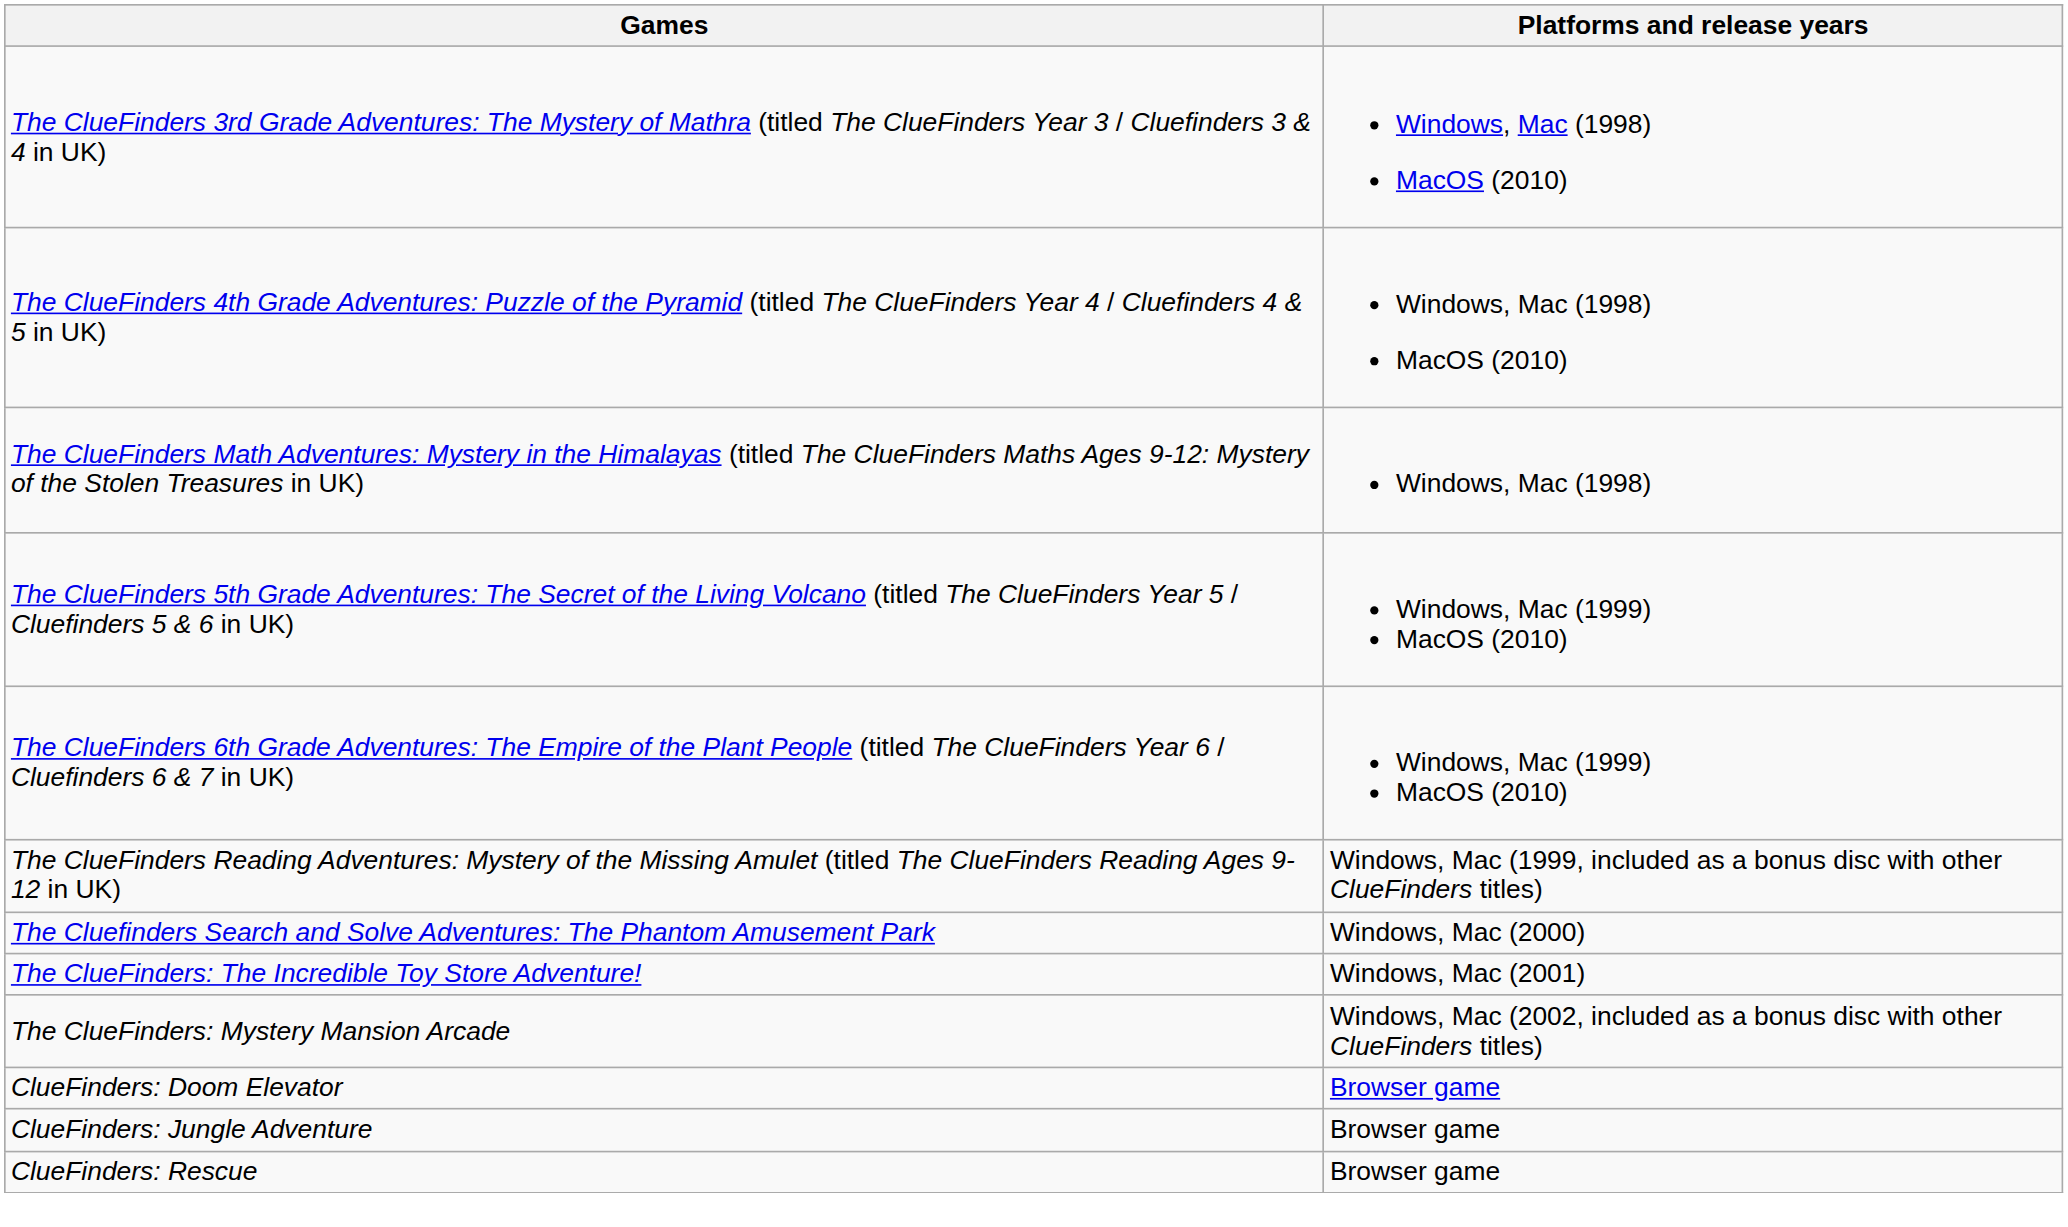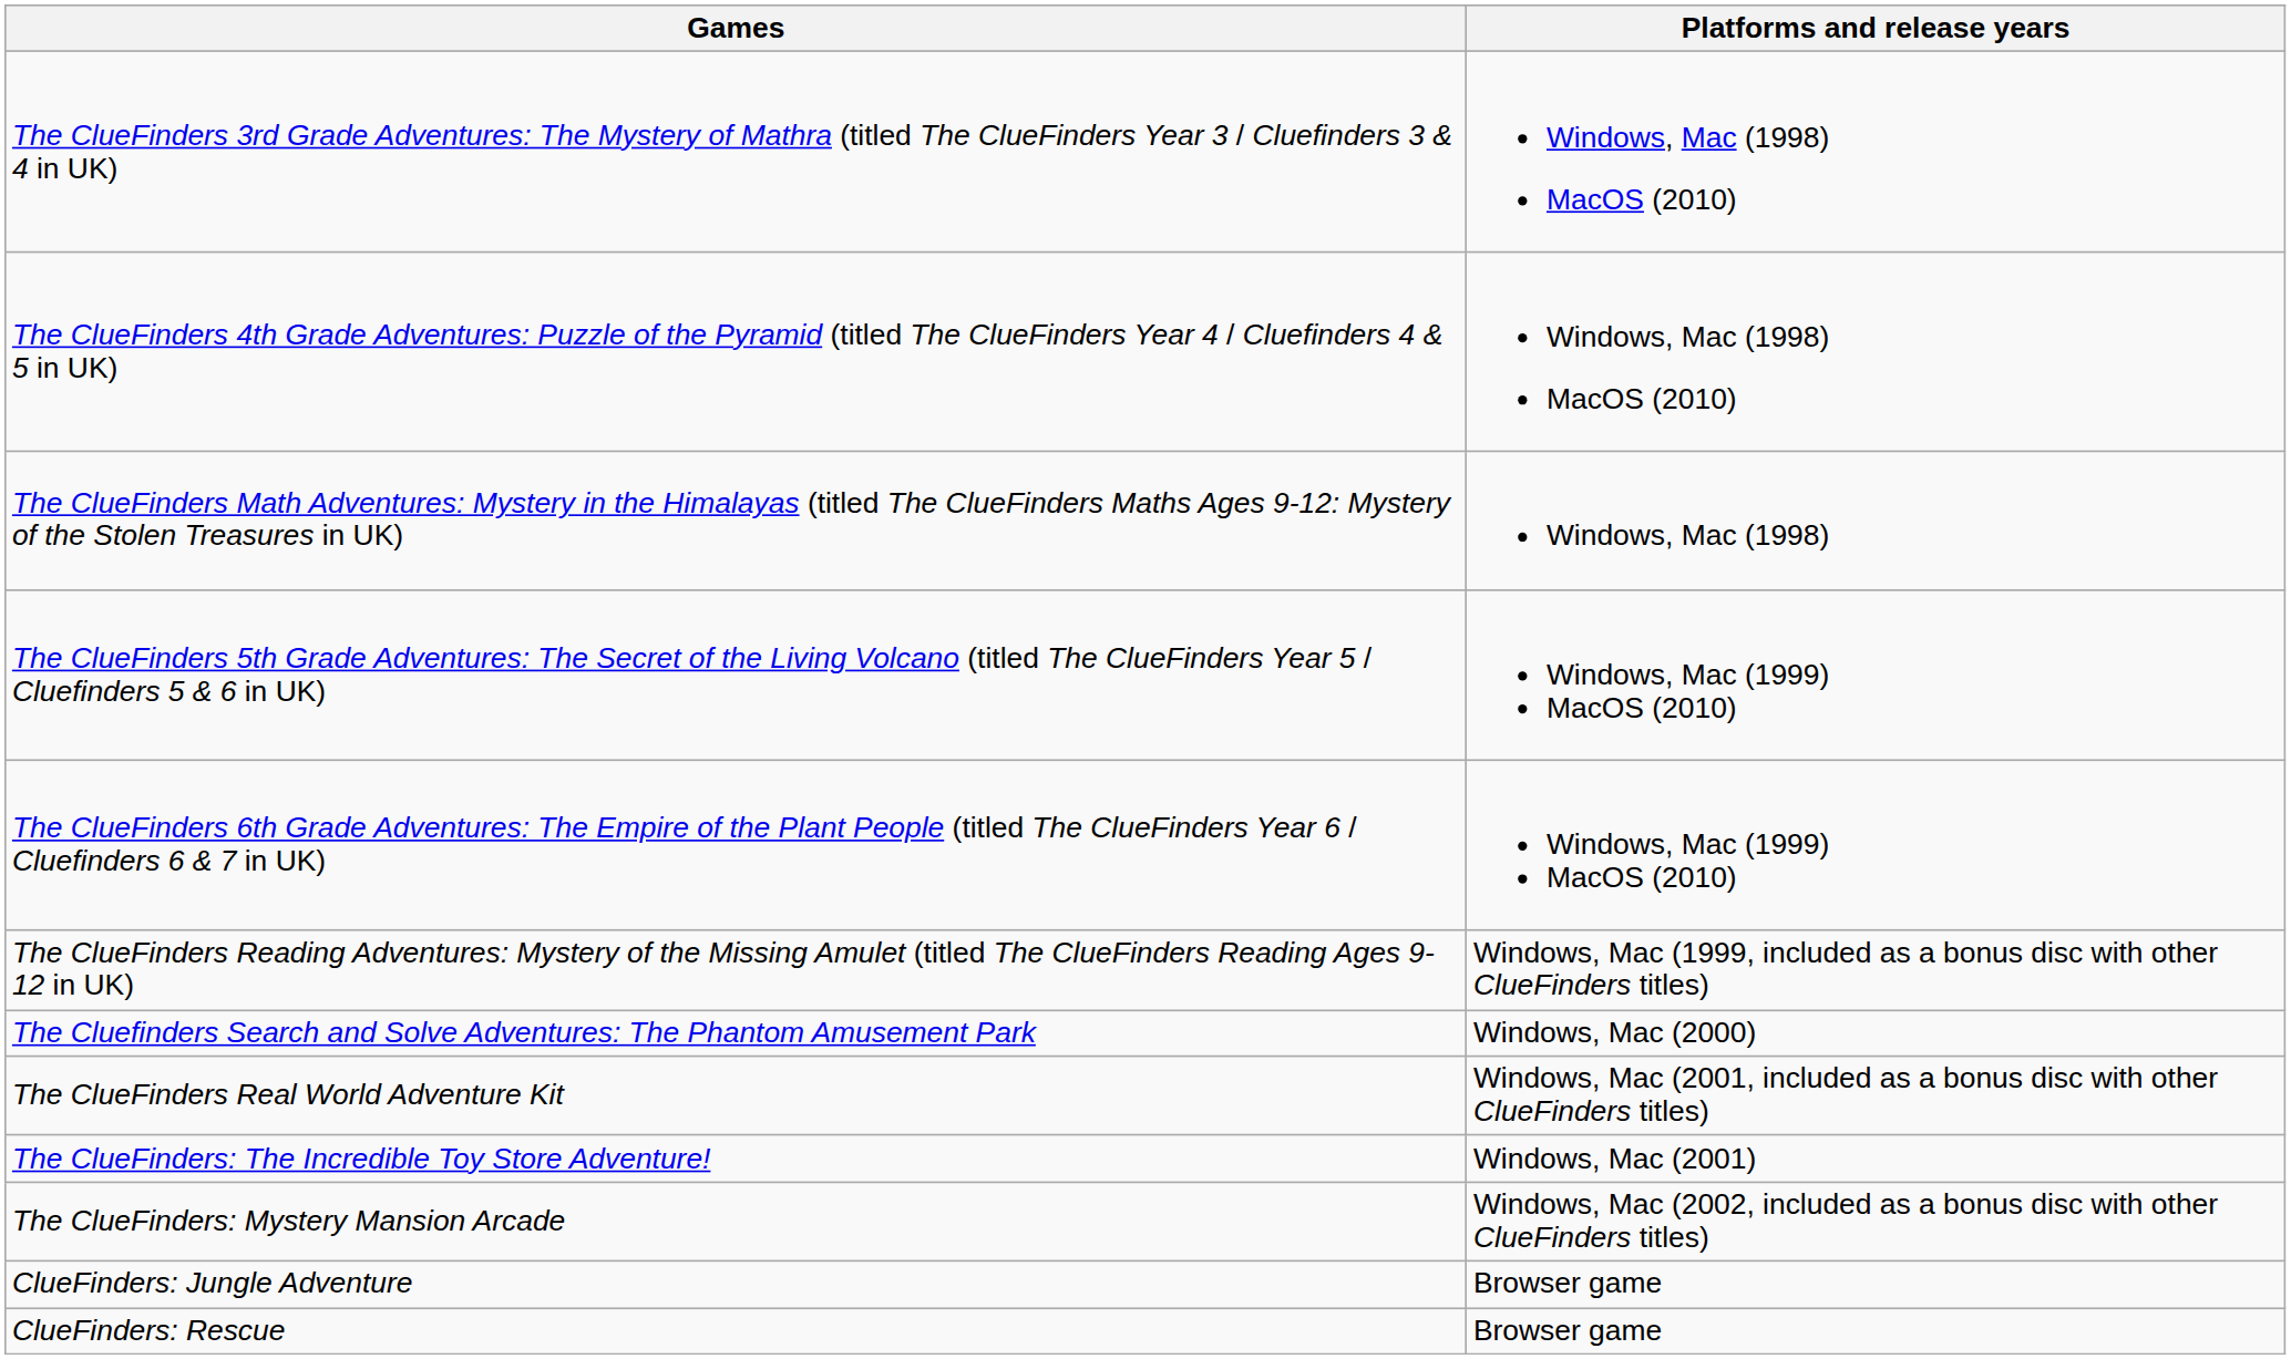 <table class="wikitable">
 <tr>
 <th>Games</th>
 <th>Platforms and release years</th>
 </tr>
 <tr>
 <td><em><a href='#'>The ClueFinders 3rd Grade Adventures: The Mystery of Mathra</a></em> (titled <em>The ClueFinders Year 3</em> / <em>Cluefinders 3 & 4</em> in UK)</td>
 <td><br><ul><li><a href='#'>Windows</a>, <a href='#'>Mac</a> (1998)</li></ul><ul><li><a href='#'>MacOS</a> (2010)</li></ul></td>
 </tr>
 <tr>
 <td><em><a href='#'>The ClueFinders 4th Grade Adventures: Puzzle of the Pyramid</a></em> (titled <em>The ClueFinders Year 4</em> / <em>Cluefinders 4 & 5</em> in UK)</td>
 <td><br><ul><li>Windows, Mac (1998)</li></ul><ul><li>MacOS (2010)</li></ul></td>
 </tr>
 <tr>
 <td><em><a href='#'>The ClueFinders Math Adventures: Mystery in the Himalayas</a></em> (titled <em>The ClueFinders Maths Ages 9-12: Mystery of the Stolen Treasures</em> in UK)</td>
 <td><br><ul><li>Windows, Mac (1998)</li></ul></td>
 </tr>
 <tr>
 <td><em><a href='#'>The ClueFinders 5th Grade Adventures: The Secret of the Living Volcano</a></em> (titled <em>The ClueFinders Year 5</em> / <em>Cluefinders 5 & 6</em> in UK)</td>
 <td><br><ul><li>Windows, Mac (1999)</li><li>MacOS (2010)</li></ul></td>
 </tr>
 <tr>
 <td><em><a href='#'>The ClueFinders 6th Grade Adventures: The Empire of the Plant People</a></em> (titled <em>The ClueFinders Year 6</em> / <em>Cluefinders 6 & 7</em> in UK)</td>
 <td><br><ul><li>Windows, Mac (1999)</li><li>MacOS (2010)</li></ul></td>
 </tr>
 <tr>
 <td><em>The ClueFinders Reading Adventures: Mystery of the Missing Amulet</em> (titled <em>The ClueFinders Reading Ages 9-12</em> in UK)</td>
 <td>Windows, Mac (1999, included as a bonus disc with other <em>ClueFinders</em> titles)</td>
 </tr>
 <tr>
 <td><em><a href='#'>The Cluefinders Search and Solve Adventures: The Phantom Amusement Park</a></em></td>
 <td>Windows, Mac (2000)</td>
 </tr>
 <tr>
+<td><em>The ClueFinders Real World Adventure Kit</em></td>
+<td>Windows, Mac (2001, included as a bonus disc with other <em>ClueFinders</em> titles)</td>
+</tr>
+<tr>
 <td><em><a href='#'>The ClueFinders: The Incredible Toy Store Adventure!</a></em></td>
 <td>Windows, Mac (2001)</td>
 </tr>
 <tr>
 <td><em>The ClueFinders: Mystery Mansion Arcade</em></td>
 <td>Windows, Mac (2002, included as a bonus disc with other <em>ClueFinders</em> titles)</td>
-</tr>
-<tr>
-<td><em>ClueFinders: Doom Elevator</em></td>
-<td><a href='#'>Browser game</a></td>
 </tr>
 <tr>
 <td><em>ClueFinders: Jungle Adventure</em></td>
 <td>Browser game</td>
 </tr>
 <tr>
 <td><em>ClueFinders: Rescue</em></td>
 <td>Browser game</td>
 </tr>
 </table>
